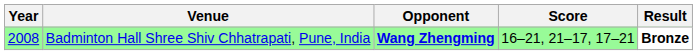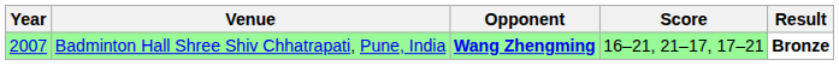 <table class="sortable wikitable" style="font-size: 90%;">
 <tr>
 <th>Year</th>
 <th>Venue</th>
 <th>Opponent</th>
 <th>Score</th>
 <th>Result</th>
 </tr>
 <tr style="background:#98FB98">
-<td align="center"><a href='#'>2008</a></td>
+<td align="center"><a href='#'>2007</a></td>
 <td align="left"><a href='#'>Badminton Hall Shree Shiv Chhatrapati</a>, <a href='#'>Pune, India</a></td>
 <td align="left"><strong> <a href='#'>Wang Zhengming</a></strong></td>
 <td align="left">16–21, 21–17, 17–21</td>
 <td style="text-align:left; background:white"> <strong>Bronze</strong></td>
 </tr>
 </table>
